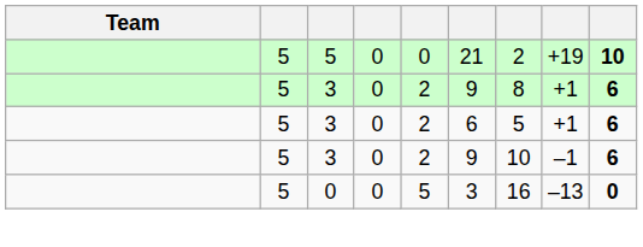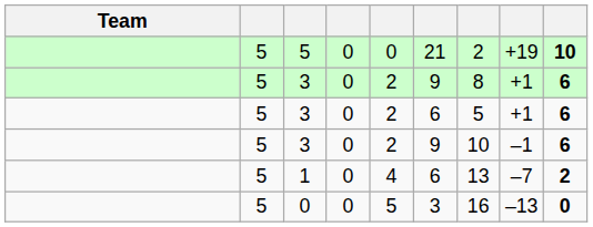 <table class="wikitable" style="text-align: center; font-size: 90%;">
 <tr>
 <th width="165">Team</th>
 <th width="25"></th>
 <th width="25"></th>
 <th width="25"></th>
 <th width="25"></th>
 <th width="25"></th>
 <th width="25"></th>
 <th width="25"></th>
 <th width="25"></th>
 </tr>
 <tr style="background:#ccffcc">
 <td style="text-align:left"></td>
 <td>5</td>
 <td>5</td>
 <td>0</td>
 <td>0</td>
 <td>21</td>
 <td>2</td>
 <td>+19</td>
 <td><strong>10</strong></td>
 </tr>
 <tr style="background:#ccffcc">
 <td style="text-align:left"></td>
 <td>5</td>
 <td>3</td>
 <td>0</td>
 <td>2</td>
 <td>9</td>
 <td>8</td>
 <td>+1</td>
 <td><strong>6</strong></td>
 </tr>
 <tr>
 <td style="text-align:left"></td>
 <td>5</td>
 <td>3</td>
 <td>0</td>
 <td>2</td>
 <td>6</td>
 <td>5</td>
 <td>+1</td>
 <td><strong>6</strong></td>
 </tr>
 <tr>
 <td style="text-align:left"></td>
 <td>5</td>
 <td>3</td>
 <td>0</td>
 <td>2</td>
 <td>9</td>
 <td>10</td>
 <td>–1</td>
 <td><strong>6</strong></td>
 </tr>
 <tr>
 <td style="text-align:left"></td>
 <td>5</td>
+<td>1</td>
+<td>0</td>
+<td>4</td>
+<td>6</td>
+<td>13</td>
+<td>–7</td>
+<td><strong>2</strong></td>
+</tr>
+<tr>
+<td style="text-align:left"></td>
+<td>5</td>
 <td>0</td>
 <td>0</td>
 <td>5</td>
 <td>3</td>
 <td>16</td>
 <td>–13</td>
 <td><strong>0</strong></td>
 </tr>
 </table>
